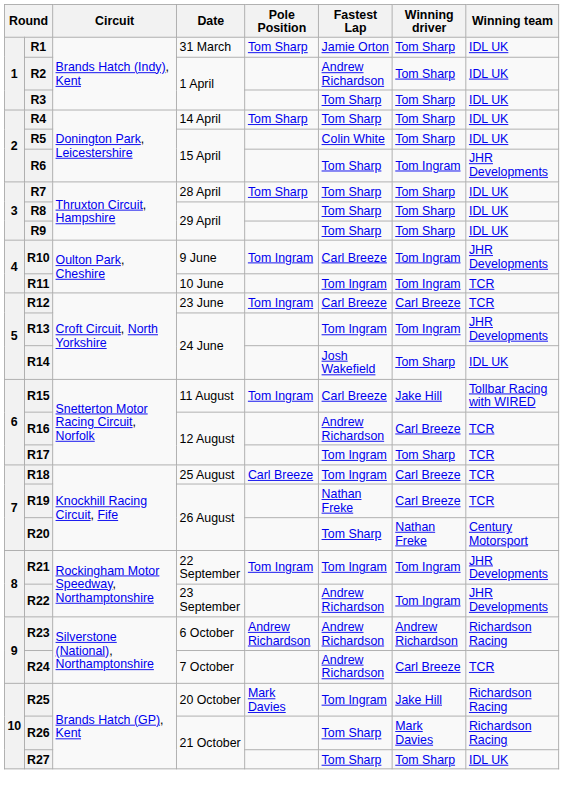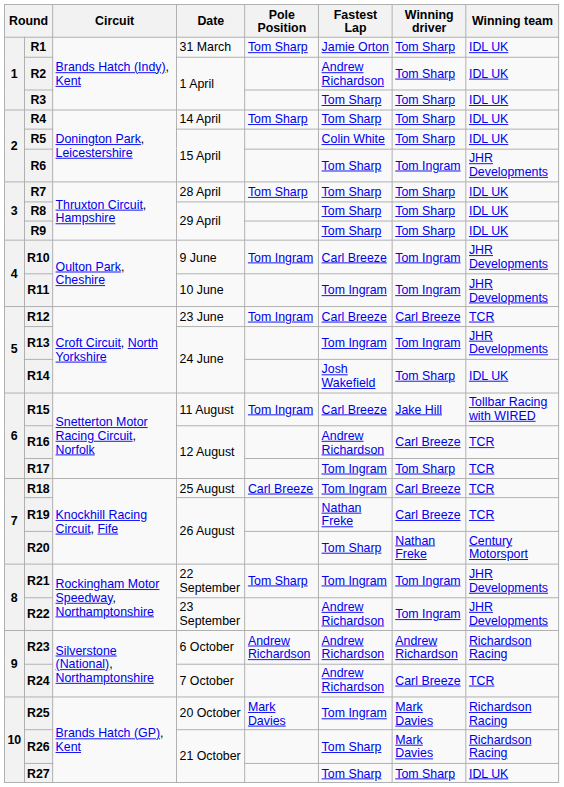 <table class="wikitable" style="font-size: 85%">
 <tr>
 <th colspan=2>Round</th>
 <th>Circuit</th>
 <th>Date</th>
 <th>Pole Position</th>
 <th>Fastest Lap</th>
 <th>Winning driver</th>
 <th>Winning team</th>
 </tr>
 <tr>
 <th rowspan=3>1</th>
 <th>R1</th>
 <td rowspan=3><a href='#'>Brands Hatch (Indy)</a>, <a href='#'>Kent</a></td>
 <td>31 March</td>
 <td> <a href='#'>Tom Sharp</a></td>
 <td> <a href='#'>Jamie Orton</a></td>
 <td> <a href='#'>Tom Sharp</a></td>
 <td><a href='#'>IDL UK</a></td>
 </tr>
 <tr>
 <th>R2</th>
 <td rowspan=2>1 April</td>
 <td></td>
 <td> <a href='#'>Andrew Richardson</a></td>
 <td> <a href='#'>Tom Sharp</a></td>
 <td><a href='#'>IDL UK</a></td>
 </tr>
 <tr>
 <th>R3</th>
 <td></td>
 <td> <a href='#'>Tom Sharp</a></td>
 <td> <a href='#'>Tom Sharp</a></td>
 <td><a href='#'>IDL UK</a></td>
 </tr>
 <tr>
 <th rowspan=3>2</th>
 <th>R4</th>
 <td rowspan=3><a href='#'>Donington Park</a>, <a href='#'>Leicestershire</a></td>
 <td>14 April</td>
 <td> <a href='#'>Tom Sharp</a></td>
 <td> <a href='#'>Tom Sharp</a></td>
 <td> <a href='#'>Tom Sharp</a></td>
 <td><a href='#'>IDL UK</a></td>
 </tr>
 <tr>
 <th>R5</th>
 <td rowspan=2>15 April</td>
 <td></td>
 <td> <a href='#'>Colin White</a></td>
 <td> <a href='#'>Tom Sharp</a></td>
 <td><a href='#'>IDL UK</a></td>
 </tr>
 <tr>
 <th>R6</th>
 <td></td>
 <td> <a href='#'>Tom Sharp</a></td>
 <td> <a href='#'>Tom Ingram</a></td>
 <td><a href='#'>JHR Developments</a></td>
 </tr>
 <tr>
 <th rowspan=3>3</th>
 <th>R7</th>
 <td rowspan=3><a href='#'>Thruxton Circuit</a>, <a href='#'>Hampshire</a></td>
 <td>28 April</td>
 <td> <a href='#'>Tom Sharp</a></td>
 <td> <a href='#'>Tom Sharp</a></td>
 <td> <a href='#'>Tom Sharp</a></td>
 <td><a href='#'>IDL UK</a></td>
 </tr>
 <tr>
 <th>R8</th>
 <td rowspan=2>29 April</td>
 <td></td>
 <td> <a href='#'>Tom Sharp</a></td>
 <td> <a href='#'>Tom Sharp</a></td>
 <td><a href='#'>IDL UK</a></td>
 </tr>
 <tr>
 <th>R9</th>
 <td></td>
 <td> <a href='#'>Tom Sharp</a></td>
 <td> <a href='#'>Tom Sharp</a></td>
 <td><a href='#'>IDL UK</a></td>
 </tr>
 <tr>
 <th rowspan=2>4</th>
 <th>R10</th>
 <td rowspan=2><a href='#'>Oulton Park</a>, <a href='#'>Cheshire</a></td>
 <td>9 June</td>
 <td> <a href='#'>Tom Ingram</a></td>
 <td> <a href='#'>Carl Breeze</a></td>
 <td> <a href='#'>Tom Ingram</a></td>
 <td><a href='#'>JHR Developments</a></td>
 </tr>
 <tr>
 <th>R11</th>
 <td>10 June</td>
 <td></td>
 <td> <a href='#'>Tom Ingram</a></td>
 <td> <a href='#'>Tom Ingram</a></td>
-<td><a href='#'>TCR</a></td>
+<td><a href='#'>JHR Developments</a></td>
 </tr>
 <tr>
 <th rowspan=3>5</th>
 <th>R12</th>
 <td rowspan=3><a href='#'>Croft Circuit</a>, <a href='#'>North Yorkshire</a></td>
 <td>23 June</td>
 <td> <a href='#'>Tom Ingram</a></td>
 <td> <a href='#'>Carl Breeze</a></td>
 <td> <a href='#'>Carl Breeze</a></td>
 <td><a href='#'>TCR</a></td>
 </tr>
 <tr>
 <th>R13</th>
 <td rowspan=2>24 June</td>
 <td></td>
 <td> <a href='#'>Tom Ingram</a></td>
 <td> <a href='#'>Tom Ingram</a></td>
 <td><a href='#'>JHR Developments</a></td>
 </tr>
 <tr>
 <th>R14</th>
 <td></td>
 <td> <a href='#'>Josh Wakefield</a></td>
 <td> <a href='#'>Tom Sharp</a></td>
 <td><a href='#'>IDL UK</a></td>
 </tr>
 <tr>
 <th rowspan=3>6</th>
 <th>R15</th>
 <td rowspan=3><a href='#'>Snetterton Motor Racing Circuit</a>, <a href='#'>Norfolk</a></td>
 <td>11 August</td>
 <td> <a href='#'>Tom Ingram</a></td>
 <td> <a href='#'>Carl Breeze</a></td>
 <td> <a href='#'>Jake Hill</a></td>
 <td><a href='#'>Tollbar Racing with WIRED</a></td>
 </tr>
 <tr>
 <th>R16</th>
 <td rowspan=2>12 August</td>
 <td></td>
 <td> <a href='#'>Andrew Richardson</a></td>
 <td> <a href='#'>Carl Breeze</a></td>
 <td><a href='#'>TCR</a></td>
 </tr>
 <tr>
 <th>R17</th>
 <td></td>
 <td> <a href='#'>Tom Ingram</a></td>
 <td> <a href='#'>Tom Sharp</a></td>
 <td><a href='#'>TCR</a></td>
 </tr>
 <tr>
 <th rowspan=3>7</th>
 <th>R18</th>
 <td rowspan=3><a href='#'>Knockhill Racing Circuit</a>, <a href='#'>Fife</a></td>
 <td>25 August</td>
 <td> <a href='#'>Carl Breeze</a></td>
 <td> <a href='#'>Tom Ingram</a></td>
 <td> <a href='#'>Carl Breeze</a></td>
 <td><a href='#'>TCR</a></td>
 </tr>
 <tr>
 <th>R19</th>
 <td rowspan=2>26 August</td>
 <td></td>
 <td> <a href='#'>Nathan Freke</a></td>
 <td> <a href='#'>Carl Breeze</a></td>
 <td><a href='#'>TCR</a></td>
 </tr>
 <tr>
 <th>R20</th>
 <td></td>
 <td> <a href='#'>Tom Sharp</a></td>
 <td> <a href='#'>Nathan Freke</a></td>
 <td><a href='#'>Century Motorsport</a></td>
 </tr>
 <tr>
 <th rowspan=2>8</th>
 <th>R21</th>
 <td rowspan=2><a href='#'>Rockingham Motor Speedway</a>, <a href='#'>Northamptonshire</a></td>
 <td>22 September</td>
-<td> <a href='#'>Tom Ingram</a></td>
+<td> <a href='#'>Tom Sharp</a></td>
 <td> <a href='#'>Tom Ingram</a></td>
 <td> <a href='#'>Tom Ingram</a></td>
 <td><a href='#'>JHR Developments</a></td>
 </tr>
 <tr>
 <th>R22</th>
 <td>23 September</td>
 <td></td>
 <td> <a href='#'>Andrew Richardson</a></td>
 <td> <a href='#'>Tom Ingram</a></td>
 <td><a href='#'>JHR Developments</a></td>
 </tr>
 <tr>
 <th rowspan=2>9</th>
 <th>R23</th>
 <td rowspan=2><a href='#'>Silverstone (National)</a>, <a href='#'>Northamptonshire</a></td>
 <td>6 October</td>
 <td> <a href='#'>Andrew Richardson</a></td>
 <td> <a href='#'>Andrew Richardson</a></td>
 <td> <a href='#'>Andrew Richardson</a></td>
 <td><a href='#'>Richardson Racing</a></td>
 </tr>
 <tr>
 <th>R24</th>
 <td>7 October</td>
 <td></td>
 <td> <a href='#'>Andrew Richardson</a></td>
 <td> <a href='#'>Carl Breeze</a></td>
 <td><a href='#'>TCR</a></td>
 </tr>
 <tr>
 <th rowspan=3>10</th>
 <th>R25</th>
 <td rowspan=3><a href='#'>Brands Hatch (GP)</a>, <a href='#'>Kent</a></td>
 <td>20 October</td>
 <td> <a href='#'>Mark Davies</a></td>
 <td> <a href='#'>Tom Ingram</a></td>
-<td> <a href='#'>Jake Hill</a></td>
+<td> <a href='#'>Mark Davies</a></td>
 <td><a href='#'>Richardson Racing</a></td>
 </tr>
 <tr>
 <th>R26</th>
 <td rowspan=2>21 October</td>
 <td></td>
 <td> <a href='#'>Tom Sharp</a></td>
 <td> <a href='#'>Mark Davies</a></td>
 <td><a href='#'>Richardson Racing</a></td>
 </tr>
 <tr>
 <th>R27</th>
 <td></td>
 <td> <a href='#'>Tom Sharp</a></td>
 <td> <a href='#'>Tom Sharp</a></td>
 <td><a href='#'>IDL UK</a></td>
 </tr>
 </table>
